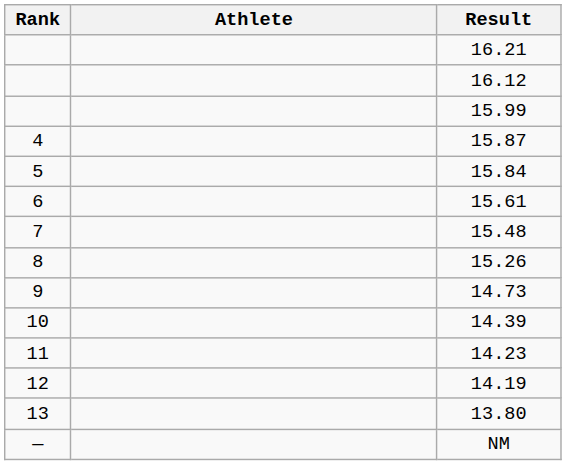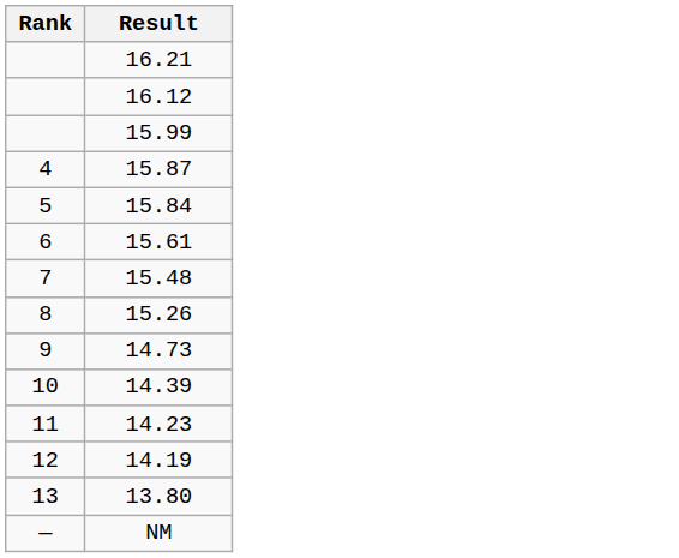 <table class=wikitable style="text-align:center">
 <tr>
 <th width=40>Rank</th>
-<th width=250>Athlete</th>
 <th width=80>Result</th>
 </tr>
 <tr>
 <td></td>
-<td align=left></td>
 <td>16.21</td>
 </tr>
 <tr>
 <td></td>
-<td align=left></td>
 <td>16.12</td>
 </tr>
 <tr>
 <td></td>
-<td align=left></td>
 <td>15.99</td>
 </tr>
 <tr>
 <td>4</td>
-<td align=left></td>
 <td>15.87</td>
 </tr>
 <tr>
 <td>5</td>
-<td align=left></td>
 <td>15.84</td>
 </tr>
 <tr>
 <td>6</td>
-<td align=left></td>
 <td>15.61</td>
 </tr>
 <tr>
 <td>7</td>
-<td align=left></td>
 <td>15.48</td>
 </tr>
 <tr>
 <td>8</td>
-<td align=left></td>
 <td>15.26</td>
 </tr>
 <tr>
 <td>9</td>
-<td align=left></td>
 <td>14.73</td>
 </tr>
 <tr>
 <td>10</td>
-<td align=left></td>
 <td>14.39</td>
 </tr>
 <tr>
 <td>11</td>
-<td align=left></td>
 <td>14.23</td>
 </tr>
 <tr>
 <td>12</td>
-<td align=left></td>
 <td>14.19</td>
 </tr>
 <tr>
 <td>13</td>
-<td align=left></td>
 <td>13.80</td>
 </tr>
 <tr>
 <td>—</td>
-<td align=left></td>
 <td>NM</td>
 </tr>
 </table>
